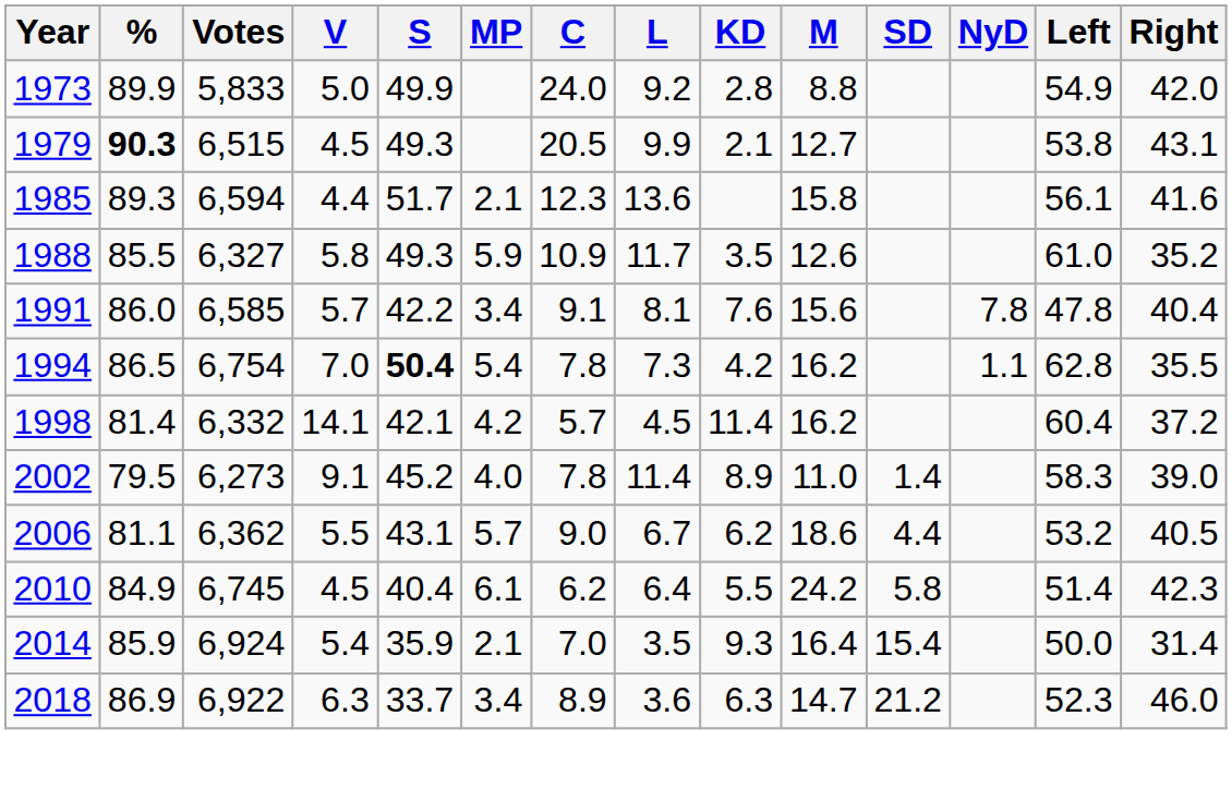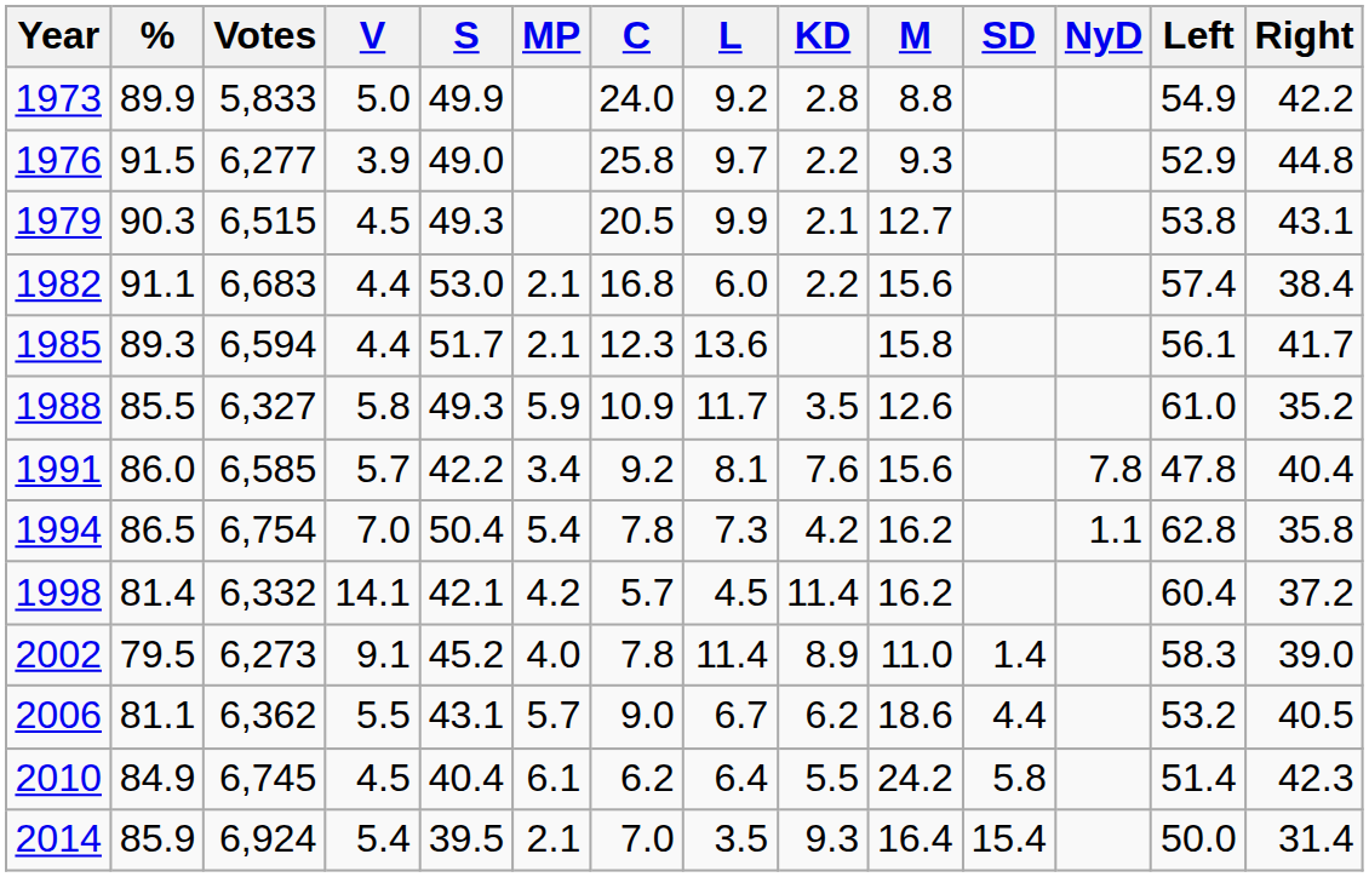 <table class="wikitable sortable" style=text-align:right>
 <tr>
 <th>Year</th>
 <th>%</th>
 <th>Votes</th>
 <th><a href='#'>V</a></th>
 <th><a href='#'>S</a></th>
 <th><a href='#'>MP</a></th>
 <th><a href='#'>C</a></th>
 <th><a href='#'>L</a></th>
 <th><a href='#'>KD</a></th>
 <th><a href='#'>M</a></th>
 <th><a href='#'>SD</a></th>
 <th><a href='#'>NyD</a></th>
 <th>Left</th>
 <th>Right</th>
 </tr>
 <tr>
 <td align=left><a href='#'>1973</a></td>
 <td>89.9</td>
 <td>5,833</td>
 <td>5.0</td>
 <td>49.9</td>
 <td></td>
 <td>24.0</td>
 <td>9.2</td>
 <td>2.8</td>
 <td>8.8</td>
 <td></td>
 <td></td>
 <td>54.9</td>
-<td>42.0</td>
+<td>42.2</td>
+</tr>
+<tr>
+<td align=left><a href='#'>1976</a></td>
+<td>91.5</td>
+<td>6,277</td>
+<td>3.9</td>
+<td>49.0</td>
+<td></td>
+<td>25.8</td>
+<td>9.7</td>
+<td>2.2</td>
+<td>9.3</td>
+<td></td>
+<td></td>
+<td>52.9</td>
+<td>44.8</td>
 </tr>
 <tr>
 <td align=left><a href='#'>1979</a></td>
-<td><strong>90.3</strong></td>
+<td>90.3</td>
 <td>6,515</td>
 <td>4.5</td>
 <td>49.3</td>
 <td></td>
 <td>20.5</td>
 <td>9.9</td>
 <td>2.1</td>
 <td>12.7</td>
 <td></td>
 <td></td>
 <td>53.8</td>
 <td>43.1</td>
+</tr>
+<tr>
+<td align=left><a href='#'>1982</a></td>
+<td>91.1</td>
+<td>6,683</td>
+<td>4.4</td>
+<td>53.0</td>
+<td>2.1</td>
+<td>16.8</td>
+<td>6.0</td>
+<td>2.2</td>
+<td>15.6</td>
+<td></td>
+<td></td>
+<td>57.4</td>
+<td>38.4</td>
 </tr>
 <tr>
 <td align=left><a href='#'>1985</a></td>
 <td>89.3</td>
 <td>6,594</td>
 <td>4.4</td>
 <td>51.7</td>
 <td>2.1</td>
 <td>12.3</td>
 <td>13.6</td>
 <td></td>
 <td>15.8</td>
 <td></td>
 <td></td>
 <td>56.1</td>
-<td>41.6</td>
+<td>41.7</td>
 </tr>
 <tr>
 <td align=left><a href='#'>1988</a></td>
 <td>85.5</td>
 <td>6,327</td>
 <td>5.8</td>
 <td>49.3</td>
 <td>5.9</td>
 <td>10.9</td>
 <td>11.7</td>
 <td>3.5</td>
 <td>12.6</td>
 <td></td>
 <td></td>
 <td>61.0</td>
 <td>35.2</td>
 </tr>
 <tr>
 <td align=left><a href='#'>1991</a></td>
 <td>86.0</td>
 <td>6,585</td>
 <td>5.7</td>
 <td>42.2</td>
 <td>3.4</td>
-<td>9.1</td>
+<td>9.2</td>
 <td>8.1</td>
 <td>7.6</td>
 <td>15.6</td>
 <td></td>
 <td>7.8</td>
 <td>47.8</td>
 <td>40.4</td>
 </tr>
 <tr>
 <td align=left><a href='#'>1994</a></td>
 <td>86.5</td>
 <td>6,754</td>
 <td>7.0</td>
-<td><strong>50.4</strong></td>
+<td>50.4</td>
 <td>5.4</td>
 <td>7.8</td>
 <td>7.3</td>
 <td>4.2</td>
 <td>16.2</td>
 <td></td>
 <td>1.1</td>
 <td>62.8</td>
-<td>35.5</td>
+<td>35.8</td>
 </tr>
 <tr>
 <td align=left><a href='#'>1998</a></td>
 <td>81.4</td>
 <td>6,332</td>
 <td>14.1</td>
 <td>42.1</td>
 <td>4.2</td>
 <td>5.7</td>
 <td>4.5</td>
 <td>11.4</td>
 <td>16.2</td>
 <td></td>
 <td></td>
 <td>60.4</td>
 <td>37.2</td>
 </tr>
 <tr>
 <td align=left><a href='#'>2002</a></td>
 <td>79.5</td>
 <td>6,273</td>
 <td>9.1</td>
 <td>45.2</td>
 <td>4.0</td>
 <td>7.8</td>
 <td>11.4</td>
 <td>8.9</td>
 <td>11.0</td>
 <td>1.4</td>
 <td></td>
 <td>58.3</td>
 <td>39.0</td>
 </tr>
 <tr>
 <td align=left><a href='#'>2006</a></td>
 <td>81.1</td>
 <td>6,362</td>
 <td>5.5</td>
 <td>43.1</td>
 <td>5.7</td>
 <td>9.0</td>
 <td>6.7</td>
 <td>6.2</td>
 <td>18.6</td>
 <td>4.4</td>
 <td></td>
 <td>53.2</td>
 <td>40.5</td>
 </tr>
 <tr>
 <td align=left><a href='#'>2010</a></td>
 <td>84.9</td>
 <td>6,745</td>
 <td>4.5</td>
 <td>40.4</td>
 <td>6.1</td>
 <td>6.2</td>
 <td>6.4</td>
 <td>5.5</td>
 <td>24.2</td>
 <td>5.8</td>
 <td></td>
 <td>51.4</td>
 <td>42.3</td>
 </tr>
 <tr>
 <td align=left><a href='#'>2014</a></td>
 <td>85.9</td>
 <td>6,924</td>
 <td>5.4</td>
-<td>35.9</td>
+<td>39.5</td>
 <td>2.1</td>
 <td>7.0</td>
 <td>3.5</td>
 <td>9.3</td>
 <td>16.4</td>
 <td>15.4</td>
 <td></td>
 <td>50.0</td>
 <td>31.4</td>
 </tr>
-<tr>
-<td align=left><a href='#'>2018</a></td>
-<td>86.9</td>
-<td>6,922</td>
-<td>6.3</td>
-<td>33.7</td>
-<td>3.4</td>
-<td>8.9</td>
-<td>3.6</td>
-<td>6.3</td>
-<td>14.7</td>
-<td>21.2</td>
-<td></td>
-<td>52.3</td>
-<td>46.0</td>
-</tr>
 </table>
